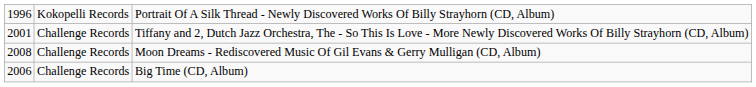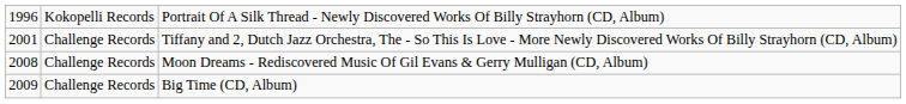 <table class=wikitable>
 <tr>
 <td>1996</td>
 <td>Kokopelli Records</td>
 <td>Portrait Of A Silk Thread - Newly Discovered Works Of Billy Strayhorn (CD, Album)</td>
 </tr>
 <tr>
 <td>2001</td>
 <td>Challenge Records</td>
 <td>Tiffany and 2, Dutch Jazz Orchestra, The - So This Is Love - More Newly Discovered Works Of Billy Strayhorn (CD, Album)</td>
 </tr>
 <tr>
 <td>2008</td>
 <td>Challenge Records</td>
 <td>Moon Dreams - Rediscovered Music Of Gil Evans & Gerry Mulligan (CD, Album)</td>
 </tr>
 <tr>
-<td>2006</td>
+<td>2009</td>
 <td>Challenge Records</td>
 <td>Big Time (CD, Album)</td>
 </tr>
 </table>
